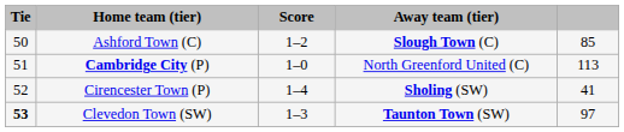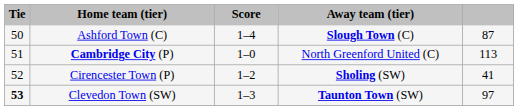 <table class="wikitable" style="width: 600px; background:WhiteSmoke; text-align:center; font-size:90%">
 <tr>
 <td scope="col" style="width:  5.00%; background:silver;"><strong>Tie</strong></td>
 <td scope="col" style="width: 36.25%; background:silver;"><strong>Home team (tier)</strong></td>
 <td scope="col" style="width: 12.50%; background:silver;"><strong>Score</strong></td>
 <td scope="col" style="width: 36.25%; background:silver;"><strong>Away team (tier)</strong></td>
 <td scope="col" style="width: 10.00%; background:silver;"><strong></strong></td>
 </tr>
 <tr>
 <td>50</td>
 <td><a href='#'>Ashford Town</a> (C)</td>
-<td>1–2</td>
+<td>1–4</td>
 <td><strong><a href='#'>Slough Town</a></strong> (C)</td>
-<td>85</td>
+<td>87</td>
 </tr>
 <tr>
 <td>51</td>
 <td><strong><a href='#'>Cambridge City</a></strong> (P)</td>
 <td>1–0</td>
 <td><a href='#'>North Greenford United</a> (C)</td>
 <td>113</td>
 </tr>
 <tr>
 <td>52</td>
 <td><a href='#'>Cirencester Town</a> (P)</td>
-<td>1–4</td>
+<td>1–2</td>
 <td><strong><a href='#'>Sholing</a></strong> (SW)</td>
 <td>41</td>
 </tr>
 <tr>
 <td><strong>53</strong></td>
 <td><a href='#'>Clevedon Town</a> (SW)</td>
 <td>1–3</td>
 <td><strong><a href='#'>Taunton Town</a></strong> (SW)</td>
 <td>97</td>
 </tr>
 </table>
